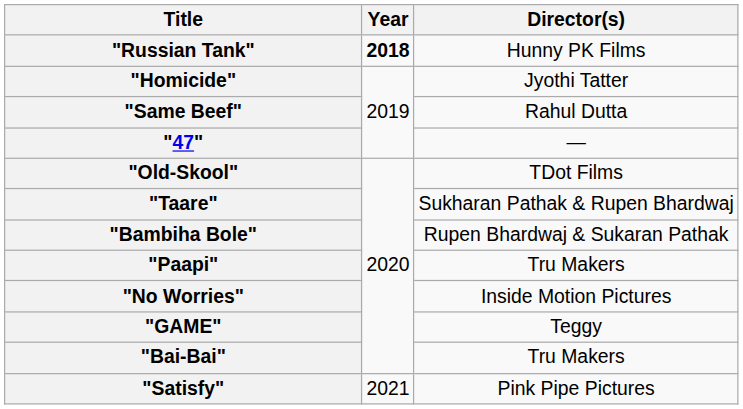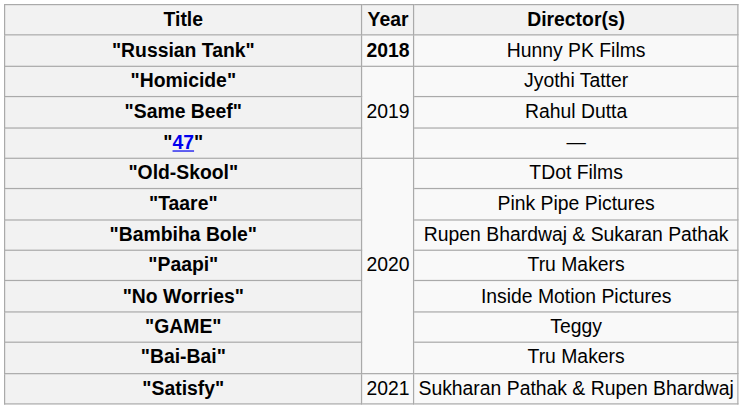 <table class="wikitable plainrowheaders" style="text-align:center;">
 <tr>
 <th scope="col" style="width:18em;">Title</th>
 <th scope="col">Year</th>
 <th scope="col">Director(s)</th>
 </tr>
 <tr>
 <th scope="row">"Russian Tank"<br></th>
 <td><strong>2018</strong></td>
 <td>Hunny PK Films</td>
 </tr>
 <tr>
 <th scope="row">"Homicide"<br></th>
 <td rowspan="3">2019</td>
 <td>Jyothi Tatter</td>
 </tr>
 <tr>
 <th scope="row">"Same Beef"<br></th>
 <td>Rahul Dutta</td>
 </tr>
 <tr>
 <th scope="row">"<a href='#'>47</a>"<br></th>
 <td>—</td>
 </tr>
 <tr>
 <th scope="row">"Old-Skool"<br></th>
 <td rowspan="7">2020</td>
 <td>TDot Films</td>
 </tr>
 <tr>
 <th scope="row">"Taare"<br></th>
-<td>Sukharan Pathak & Rupen Bhardwaj</td>
+<td>Pink Pipe Pictures</td>
 </tr>
 <tr>
 <th scope="row">"Bambiha Bole"<br></th>
 <td>Rupen Bhardwaj & Sukaran Pathak</td>
 </tr>
 <tr>
 <th scope="row">"Paapi"<br></th>
 <td>Tru Makers</td>
 </tr>
 <tr>
 <th scope="row">"No Worries"<br></th>
 <td>Inside Motion Pictures</td>
 </tr>
 <tr>
 <th scope="row">"GAME"<br></th>
 <td>Teggy</td>
 </tr>
 <tr>
 <th scope="row">"Bai-Bai"<br></th>
 <td>Tru Makers</td>
 </tr>
 <tr>
 <th scope="row">"Satisfy"<br></th>
 <td>2021</td>
-<td>Pink Pipe Pictures</td>
+<td>Sukharan Pathak & Rupen Bhardwaj</td>
 </tr>
 </table>
